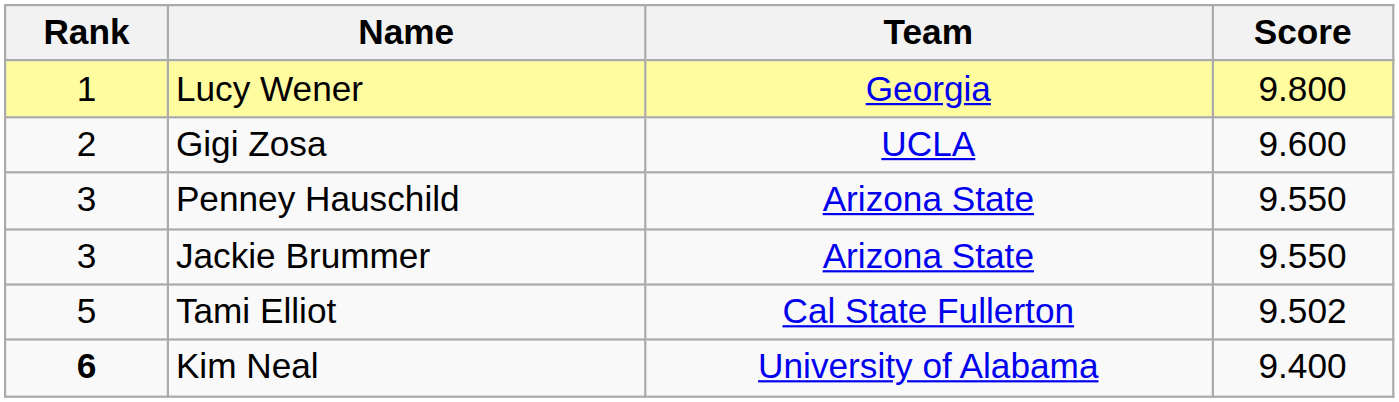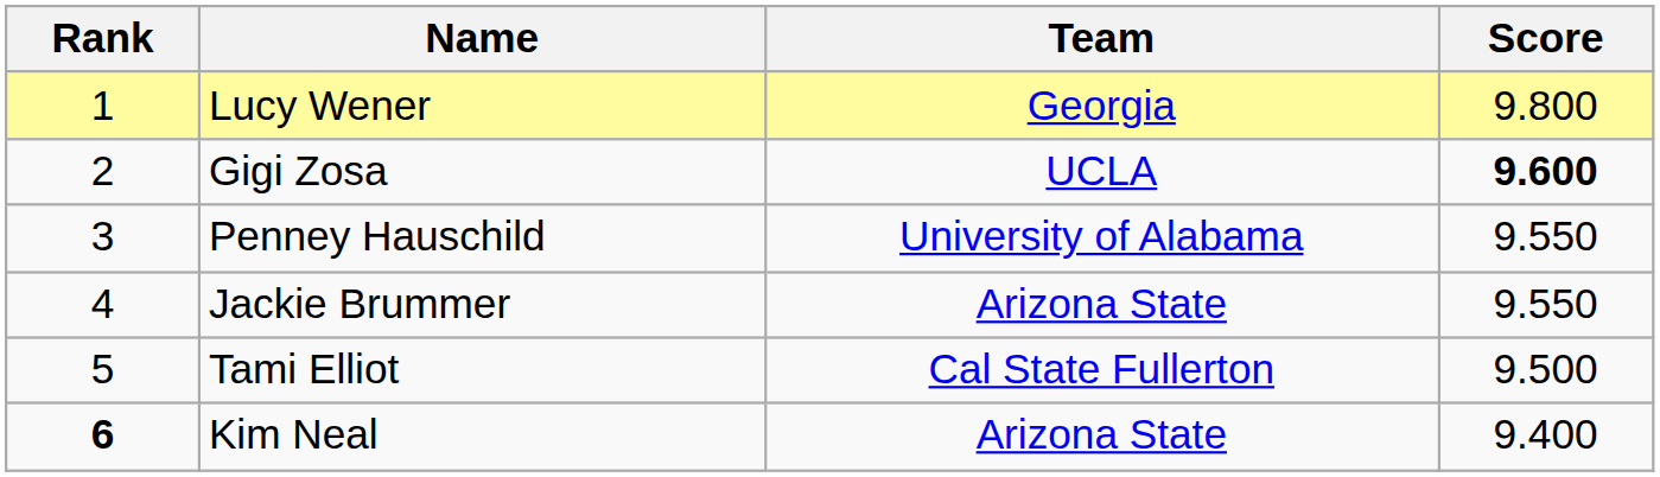 <table class="sortable wikitable" style="text-align:center" width=50%>
 <tr>
 <th>Rank</th>
 <th>Name</th>
 <th>Team</th>
 <th>Score</th>
 </tr>
 <tr bgcolor=fffca>
 <td>1</td>
 <td align="left">Lucy Wener</td>
 <td><a href='#'>Georgia</a></td>
 <td>9.800</td>
 </tr>
 <tr>
 <td>2</td>
 <td align="left">Gigi Zosa</td>
 <td><a href='#'>UCLA</a></td>
-<td>9.600</td>
+<td><strong>9.600</strong></td>
 </tr>
 <tr>
 <td>3</td>
 <td align="left">Penney Hauschild</td>
-<td><a href='#'>Arizona State</a></td>
+<td><a href='#'>University of Alabama</a></td>
 <td>9.550</td>
 </tr>
 <tr>
-<td>3</td>
+<td>4</td>
 <td align="left">Jackie Brummer</td>
 <td><a href='#'>Arizona State</a></td>
 <td>9.550</td>
 </tr>
 <tr>
 <td>5</td>
 <td align="left">Tami Elliot</td>
 <td><a href='#'>Cal State Fullerton</a></td>
-<td>9.502</td>
+<td>9.500</td>
 </tr>
 <tr>
 <td><strong>6</strong></td>
 <td align="left">Kim Neal</td>
-<td><a href='#'>University of Alabama</a></td>
+<td><a href='#'>Arizona State</a></td>
 <td>9.400</td>
 </tr>
 </table>
